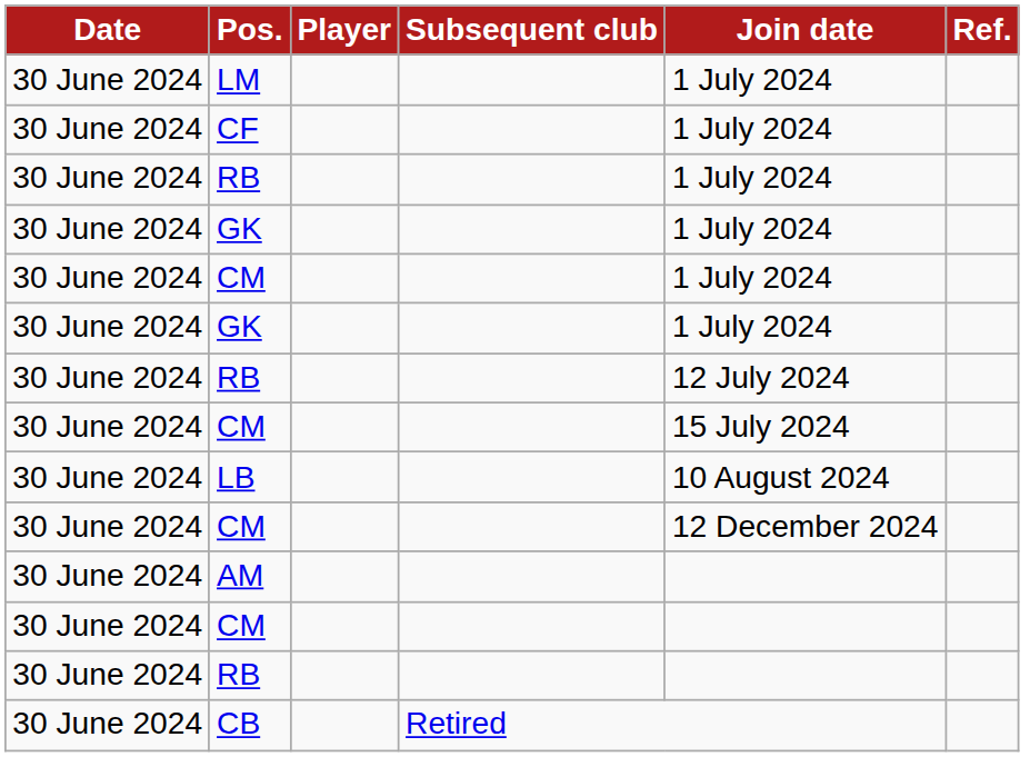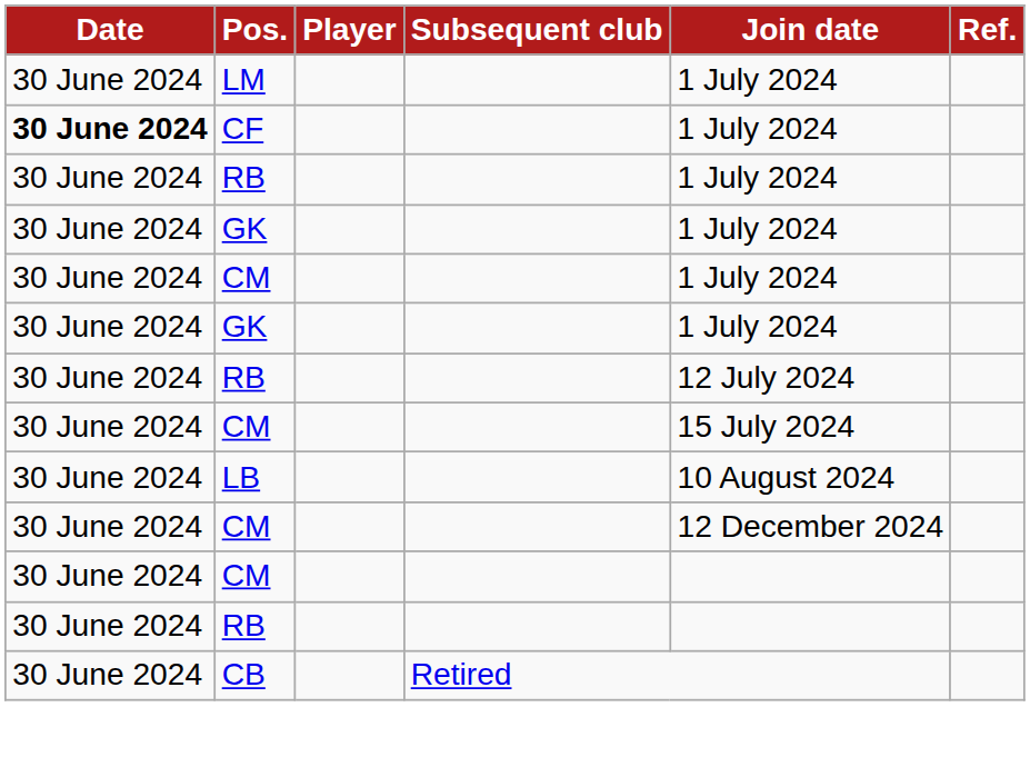 <table class="wikitable plainrowheaders sortable">
 <tr>
 <th style="background:#B11B1B;color:#fff;">Date</th>
 <th style="background:#B11B1B;color:#fff;">Pos.</th>
 <th style="background:#B11B1B;color:#fff;">Player</th>
 <th style="background:#B11B1B;color:#fff;">Subsequent club</th>
 <th style="background:#B11B1B;color:#fff;">Join date</th>
 <th style="background:#B11B1B;color:#fff;">Ref.</th>
 </tr>
 <tr>
 <td>30 June 2024</td>
 <td><a href='#'>LM</a></td>
 <td></td>
 <td></td>
 <td>1 July 2024</td>
 <td></td>
 </tr>
 <tr>
-<td>30 June 2024</td>
+<td><strong>30 June 2024</strong></td>
 <td><a href='#'>CF</a></td>
 <td></td>
 <td></td>
 <td>1 July 2024</td>
 <td></td>
 </tr>
 <tr>
 <td>30 June 2024</td>
 <td><a href='#'>RB</a></td>
 <td></td>
 <td></td>
 <td>1 July 2024</td>
 <td></td>
 </tr>
 <tr>
 <td>30 June 2024</td>
 <td><a href='#'>GK</a></td>
 <td></td>
 <td></td>
 <td>1 July 2024</td>
 <td></td>
 </tr>
 <tr>
 <td>30 June 2024</td>
 <td><a href='#'>CM</a></td>
 <td></td>
 <td></td>
 <td>1 July 2024</td>
 <td></td>
 </tr>
 <tr>
 <td>30 June 2024</td>
 <td><a href='#'>GK</a></td>
 <td></td>
 <td></td>
 <td>1 July 2024</td>
 <td></td>
 </tr>
 <tr>
 <td>30 June 2024</td>
 <td><a href='#'>RB</a></td>
 <td></td>
 <td></td>
 <td>12 July 2024</td>
 <td></td>
 </tr>
 <tr>
 <td>30 June 2024</td>
 <td><a href='#'>CM</a></td>
 <td></td>
 <td></td>
 <td>15 July 2024</td>
 <td></td>
 </tr>
 <tr>
 <td>30 June 2024</td>
 <td><a href='#'>LB</a></td>
 <td></td>
 <td></td>
 <td>10 August 2024</td>
 <td></td>
 </tr>
 <tr>
 <td>30 June 2024</td>
 <td><a href='#'>CM</a></td>
 <td></td>
 <td></td>
 <td>12 December 2024</td>
 <td></td>
 </tr>
 <tr>
 <td>30 June 2024</td>
-<td><a href='#'>AM</a></td>
-<td></td>
-<td></td>
-<td></td>
-<td></td>
-</tr>
-<tr>
-<td>30 June 2024</td>
 <td><a href='#'>CM</a></td>
 <td></td>
 <td></td>
 <td></td>
 <td></td>
 </tr>
 <tr>
 <td>30 June 2024</td>
 <td><a href='#'>RB</a></td>
 <td></td>
 <td></td>
 <td></td>
 <td></td>
 </tr>
 <tr>
 <td>30 June 2024</td>
 <td><a href='#'>CB</a></td>
 <td></td>
 <td colspan="2"><a href='#'>Retired</a></td>
 <td></td>
 </tr>
 </table>
